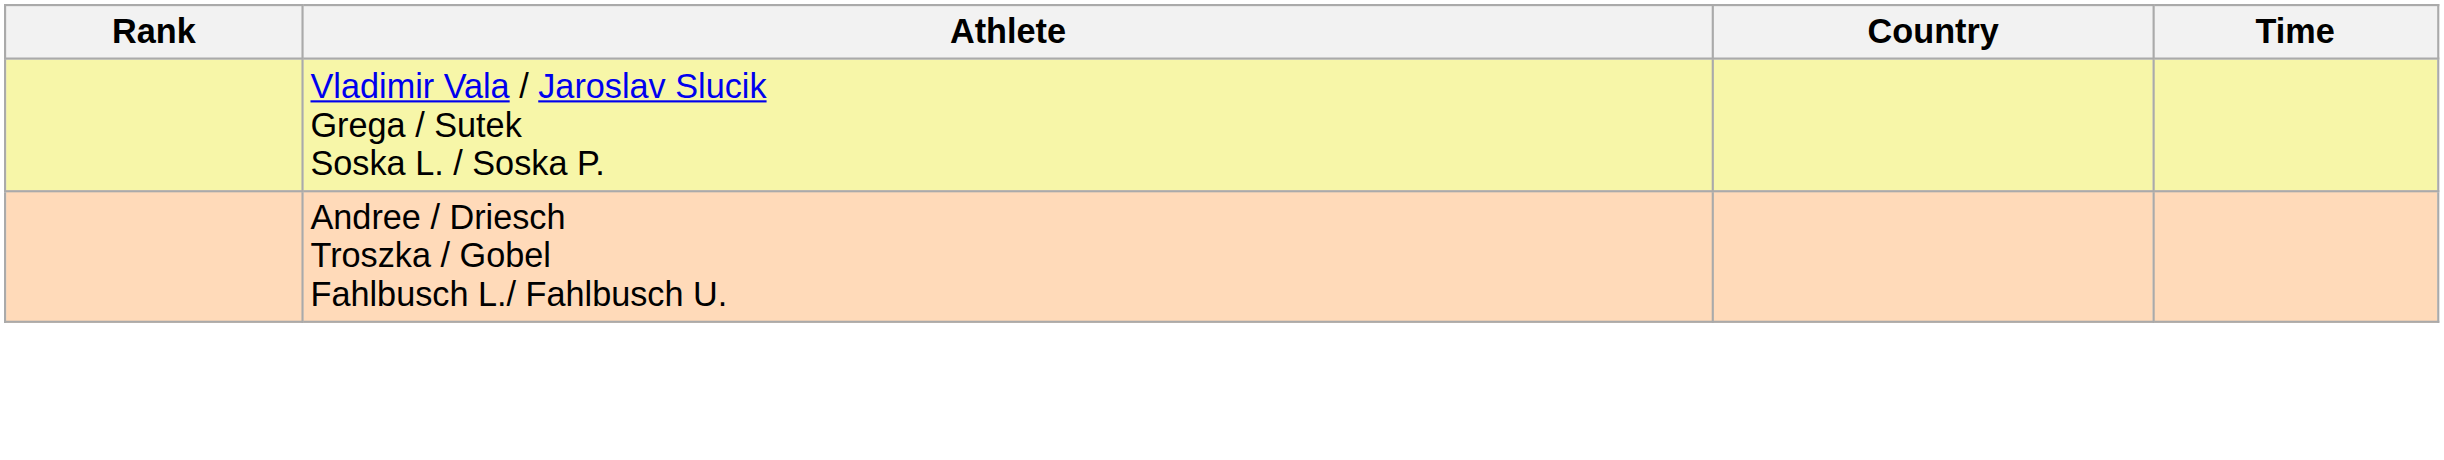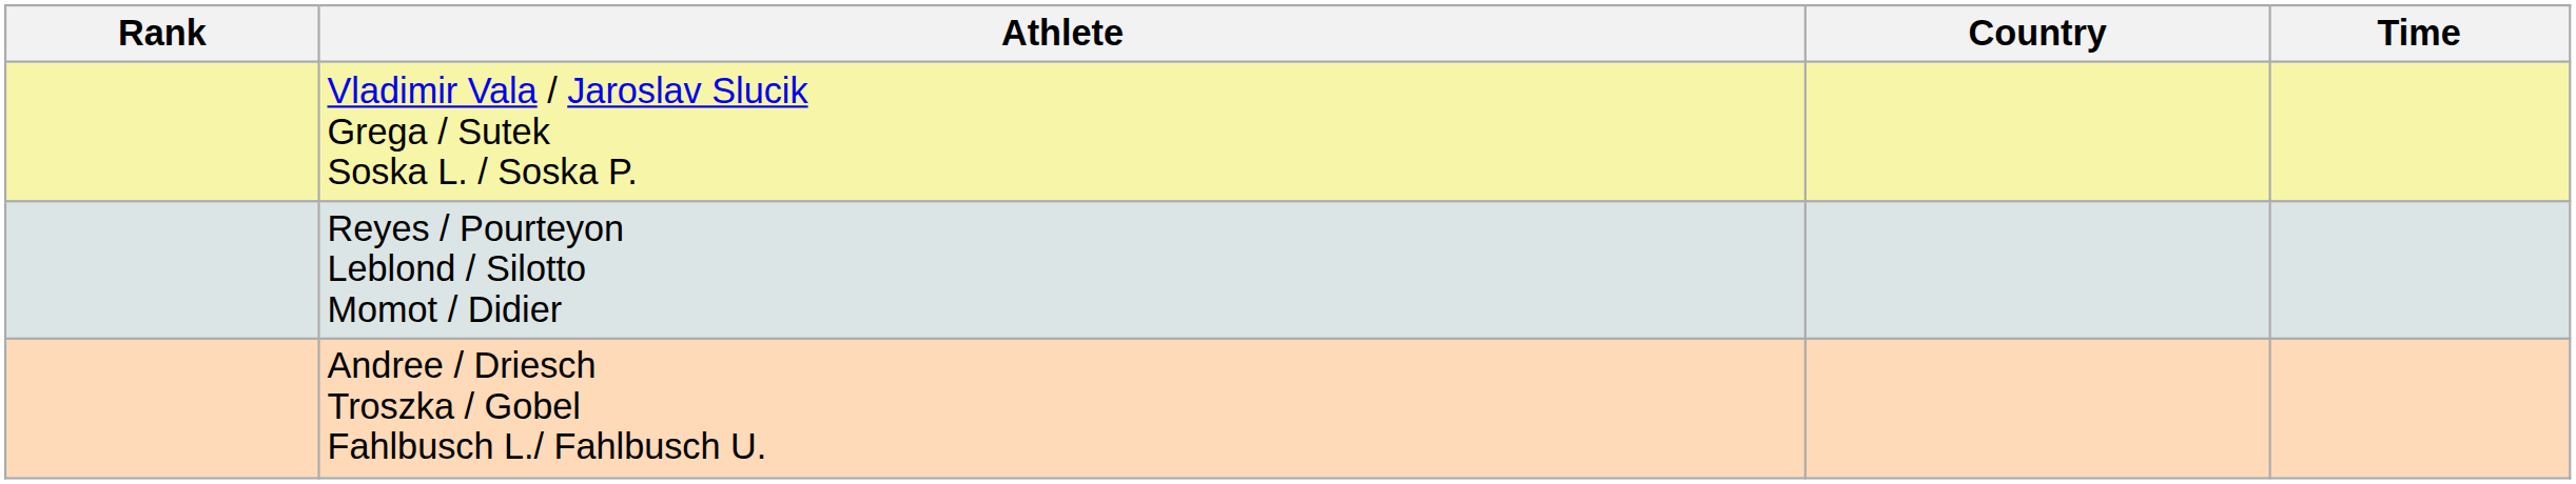 <table class="wikitable" width=90% style="font-size:100%; text-align:left;">
 <tr bgcolor="#EFEFEF">
 <th>Rank</th>
 <th>Athlete</th>
 <th>Country</th>
 <th>Time</th>
 </tr>
 <tr bgcolor="#F7F6A8" >
 <td align=center></td>
 <td><a href='#'>Vladimir Vala</a> / <a href='#'>Jaroslav Slucik</a><br>Grega / Sutek<br>Soska L. / Soska P.</td>
 <td></td>
 <td align="right"></td>
 </tr>
+<tr bgcolor="#DCE5E5">
+<td align=center></td>
+<td>Reyes / Pourteyon<br> Leblond / Silotto<br>Momot / Didier</td>
+<td></td>
+<td align="right"></td>
+</tr>
 <tr bgcolor="#FFDAB9">
 <td align=center></td>
 <td>Andree / Driesch<br>Troszka / Gobel<br>Fahlbusch L./ Fahlbusch U.</td>
 <td></td>
 <td align="right"></td>
 </tr>
 </table>
